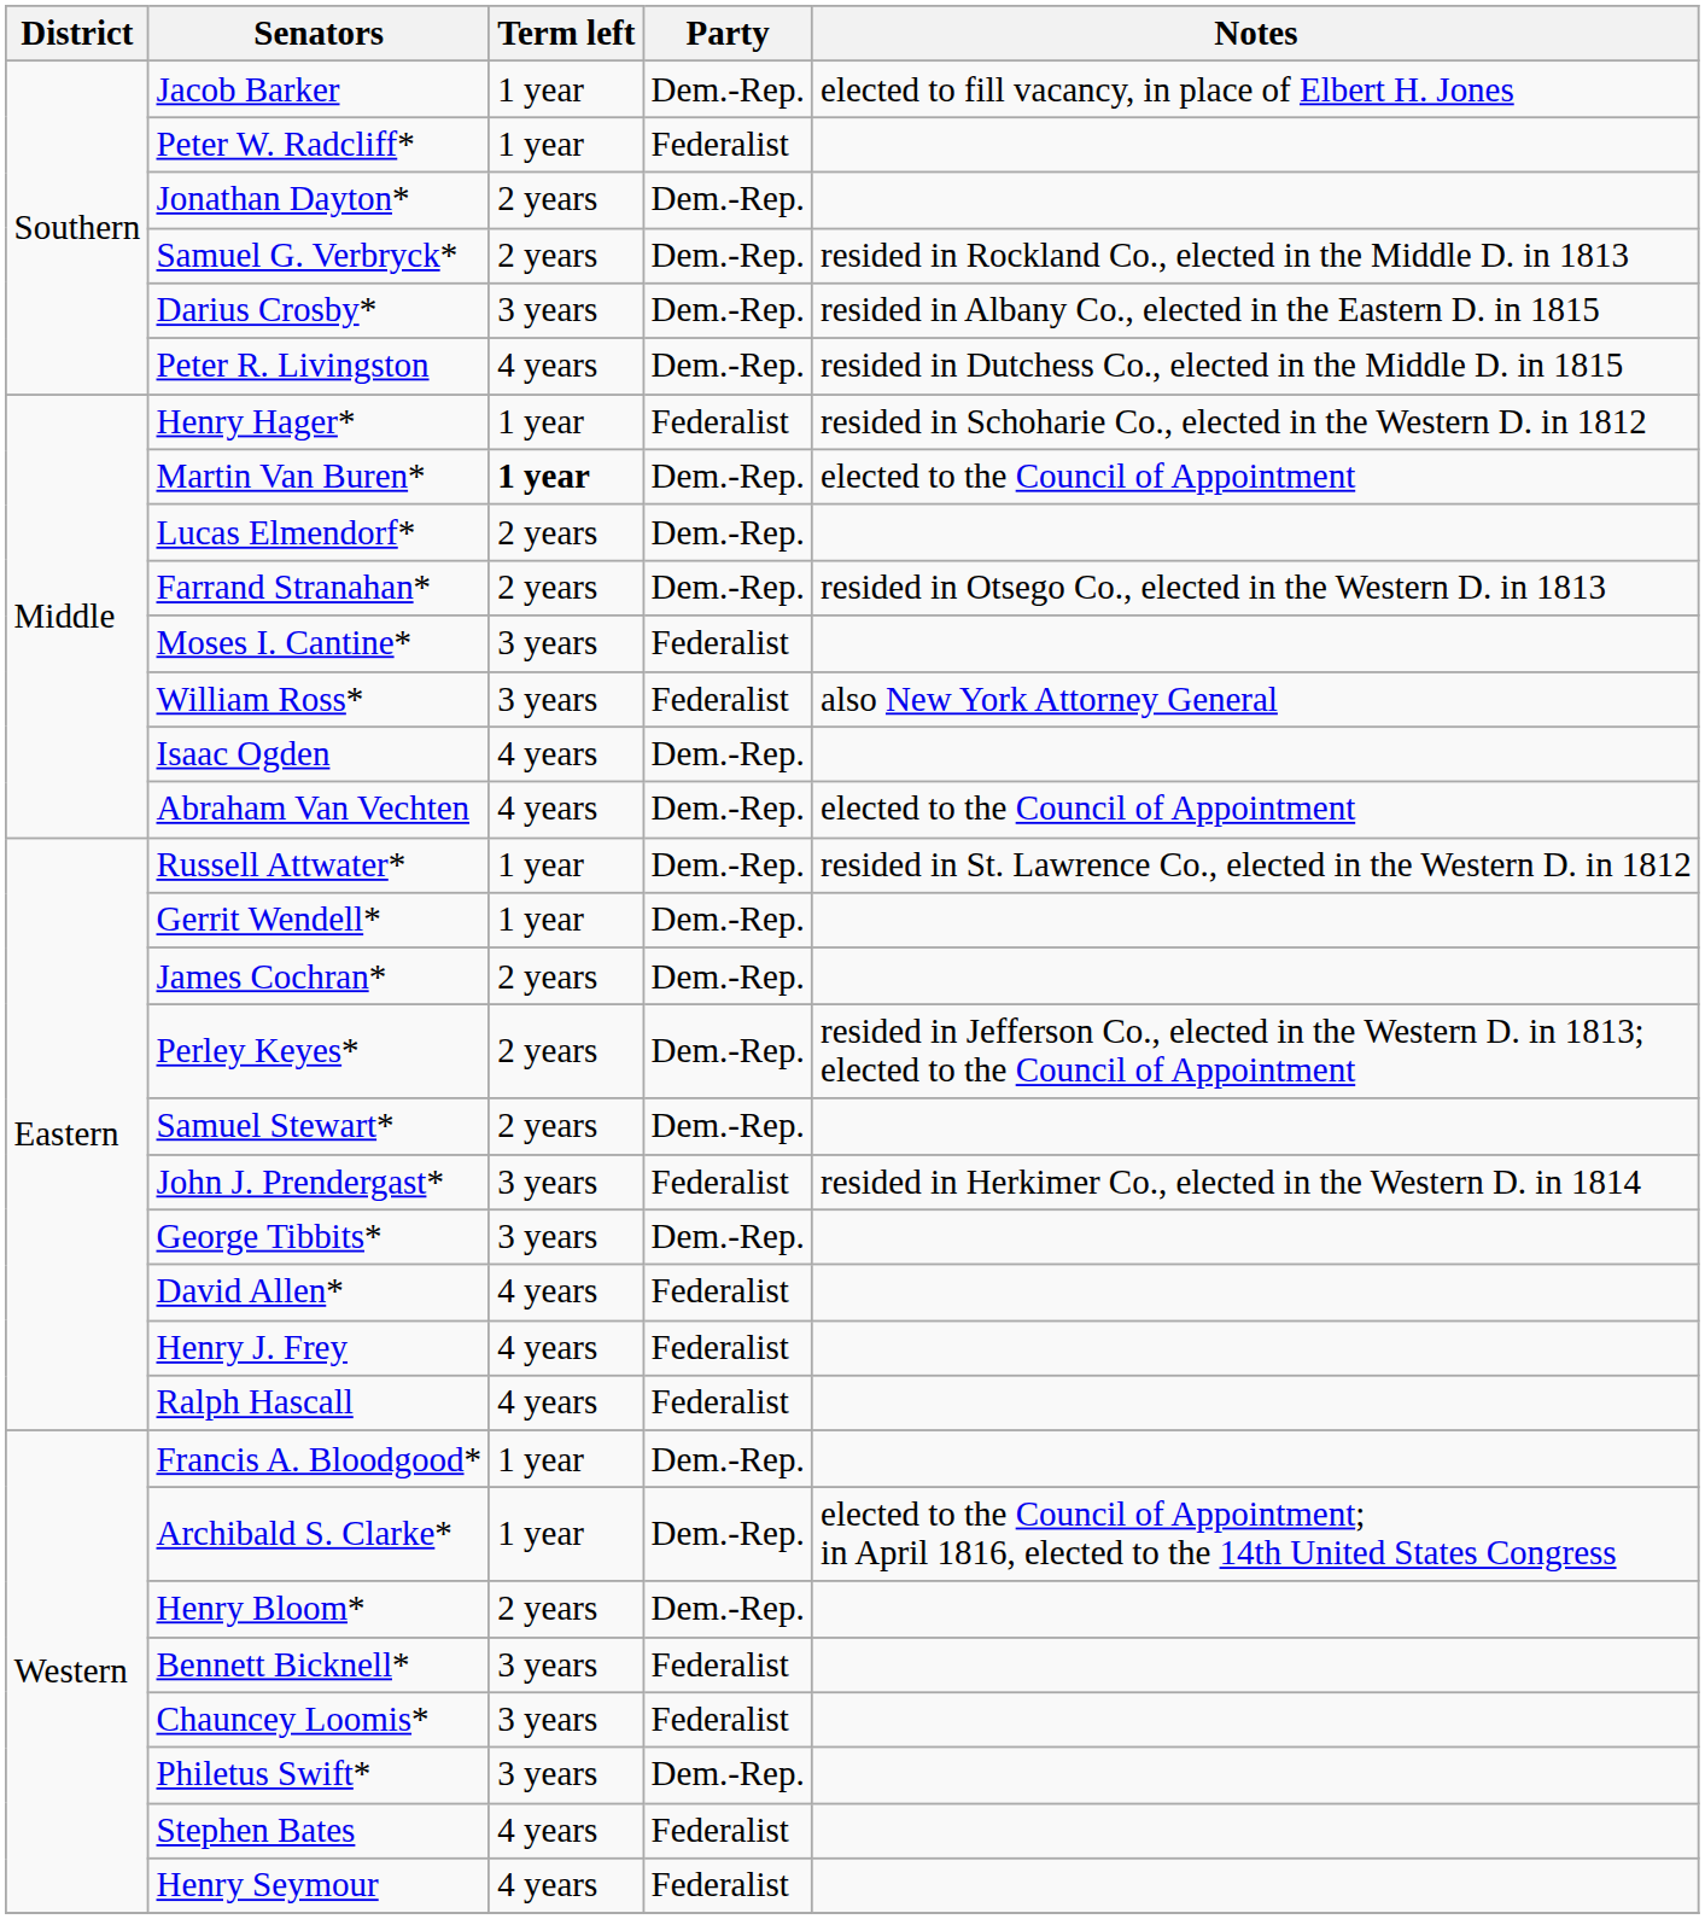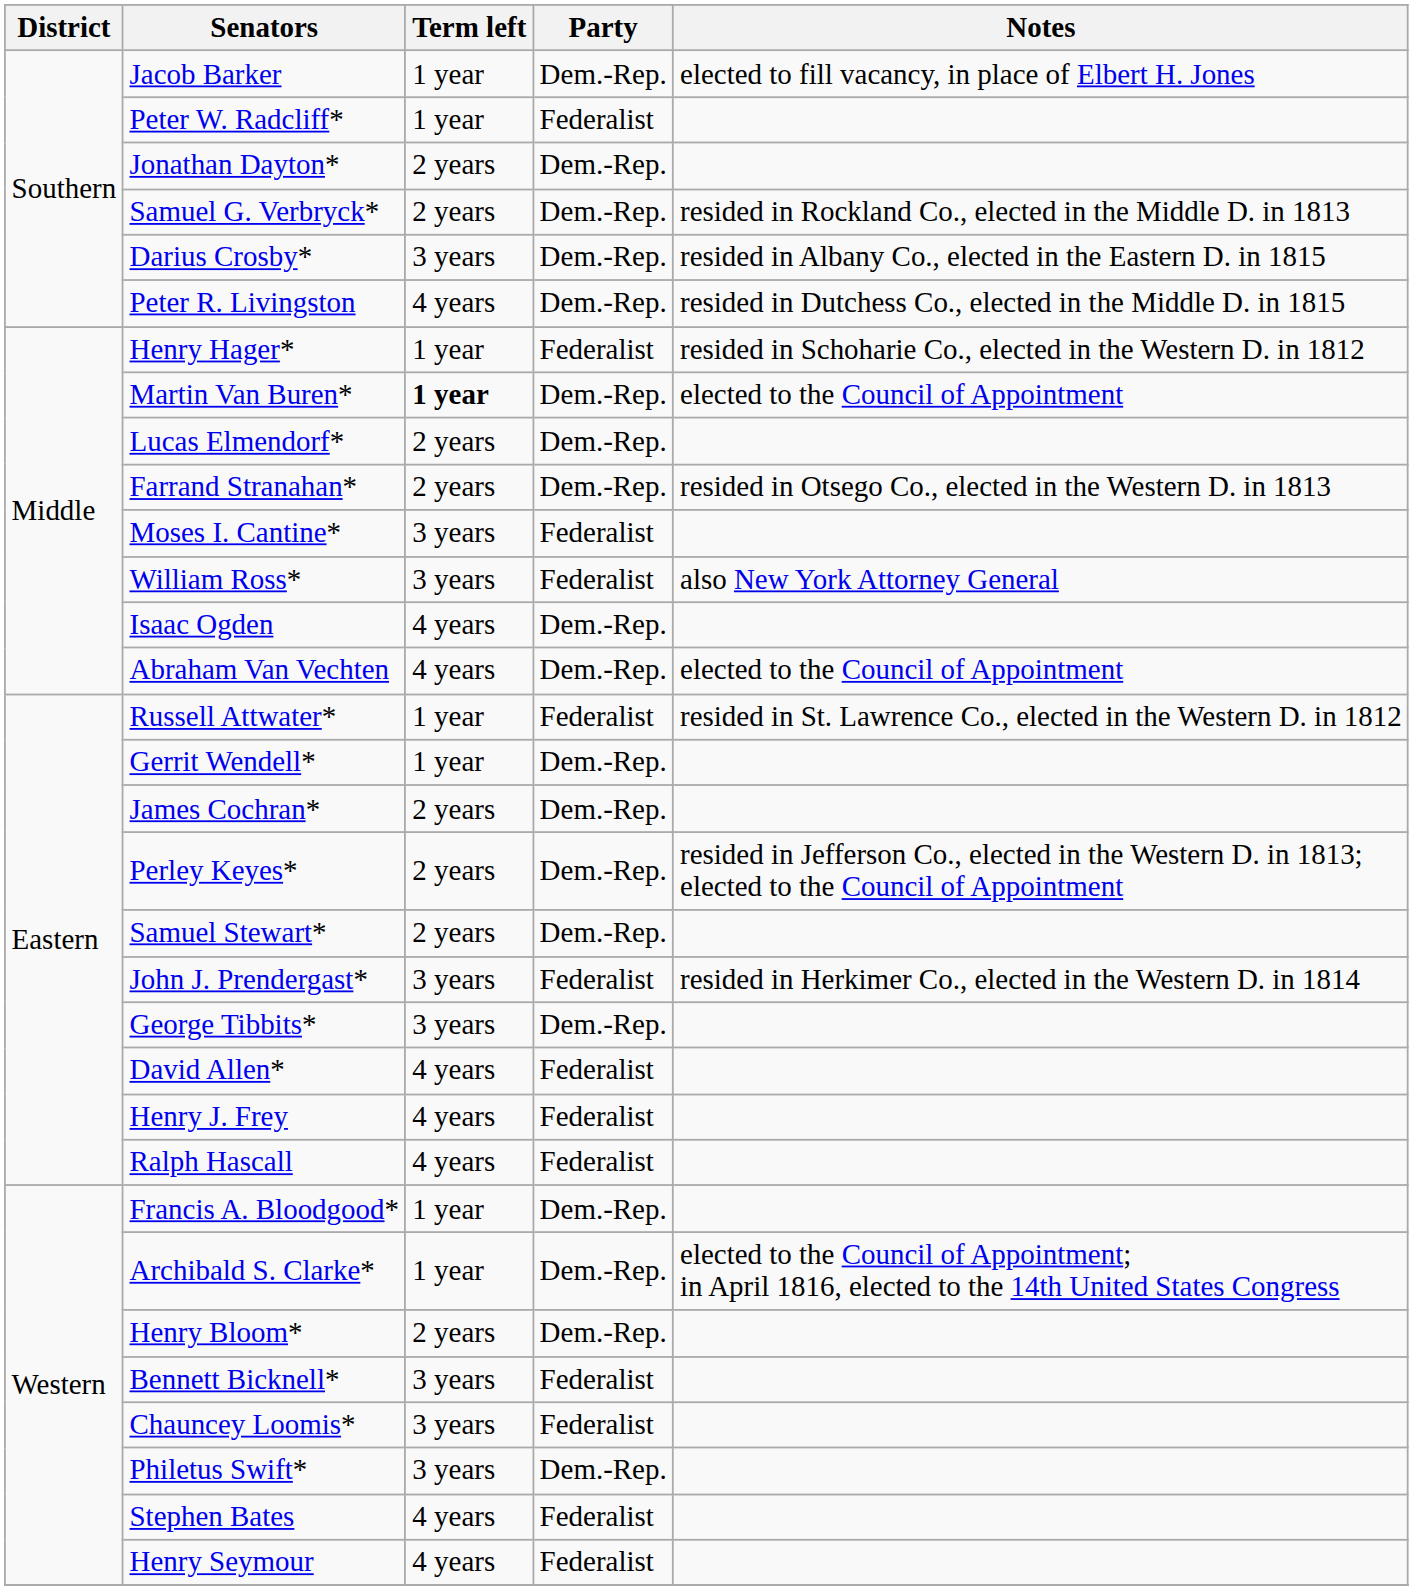 <table class=wikitable>
 <tr>
 <th>District</th>
 <th>Senators</th>
 <th>Term left</th>
 <th>Party</th>
 <th>Notes</th>
 </tr>
 <tr>
 <td rowspan="6">Southern</td>
 <td><a href='#'>Jacob Barker</a></td>
 <td>1 year</td>
 <td>Dem.-Rep.</td>
 <td>elected to fill vacancy, in place of <a href='#'>Elbert H. Jones</a></td>
 </tr>
 <tr>
 <td><a href='#'>Peter W. Radcliff</a>*</td>
 <td>1 year</td>
 <td>Federalist</td>
 <td></td>
 </tr>
 <tr>
 <td><a href='#'>Jonathan Dayton</a>*</td>
 <td>2 years</td>
 <td>Dem.-Rep.</td>
 <td></td>
 </tr>
 <tr>
 <td><a href='#'>Samuel G. Verbryck</a>*</td>
 <td>2 years</td>
 <td>Dem.-Rep.</td>
 <td>resided in Rockland Co., elected in the Middle D. in 1813</td>
 </tr>
 <tr>
 <td><a href='#'>Darius Crosby</a>*</td>
 <td>3 years</td>
 <td>Dem.-Rep.</td>
 <td>resided in Albany Co., elected in the Eastern D. in 1815</td>
 </tr>
 <tr>
 <td><a href='#'>Peter R. Livingston</a></td>
 <td>4 years</td>
 <td>Dem.-Rep.</td>
 <td>resided in Dutchess Co., elected in the Middle D. in 1815</td>
 </tr>
 <tr>
 <td rowspan="8">Middle</td>
 <td><a href='#'>Henry Hager</a>*</td>
 <td>1 year</td>
 <td>Federalist</td>
 <td>resided in Schoharie Co., elected in the Western D. in 1812</td>
 </tr>
 <tr>
 <td><a href='#'>Martin Van Buren</a>*</td>
 <td><strong>1 year</strong></td>
 <td>Dem.-Rep.</td>
 <td>elected to the <a href='#'>Council of Appointment</a></td>
 </tr>
 <tr>
 <td><a href='#'>Lucas Elmendorf</a>*</td>
 <td>2 years</td>
 <td>Dem.-Rep.</td>
 <td></td>
 </tr>
 <tr>
 <td><a href='#'>Farrand Stranahan</a>*</td>
 <td>2 years</td>
 <td>Dem.-Rep.</td>
 <td>resided in Otsego Co., elected in the Western D. in 1813</td>
 </tr>
 <tr>
 <td><a href='#'>Moses I. Cantine</a>*</td>
 <td>3 years</td>
 <td>Federalist</td>
 <td></td>
 </tr>
 <tr>
 <td><a href='#'>William Ross</a>*</td>
 <td>3 years</td>
 <td>Federalist</td>
 <td>also <a href='#'>New York Attorney General</a></td>
 </tr>
 <tr>
 <td><a href='#'>Isaac Ogden</a></td>
 <td>4 years</td>
 <td>Dem.-Rep.</td>
 <td></td>
 </tr>
 <tr>
 <td><a href='#'>Abraham Van Vechten</a></td>
 <td>4 years</td>
 <td>Dem.-Rep.</td>
 <td>elected to the <a href='#'>Council of Appointment</a></td>
 </tr>
 <tr>
 <td rowspan="10">Eastern</td>
 <td><a href='#'>Russell Attwater</a>*</td>
 <td>1 year</td>
-<td>Dem.-Rep.</td>
+<td>Federalist</td>
 <td>resided in St. Lawrence Co., elected in the Western D. in 1812</td>
 </tr>
 <tr>
 <td><a href='#'>Gerrit Wendell</a>*</td>
 <td>1 year</td>
 <td>Dem.-Rep.</td>
 <td></td>
 </tr>
 <tr>
 <td><a href='#'>James Cochran</a>*</td>
 <td>2 years</td>
 <td>Dem.-Rep.</td>
 <td></td>
 </tr>
 <tr>
 <td><a href='#'>Perley Keyes</a>*</td>
 <td>2 years</td>
 <td>Dem.-Rep.</td>
 <td>resided in Jefferson Co., elected in the Western D. in 1813; <br>elected to the <a href='#'>Council of Appointment</a></td>
 </tr>
 <tr>
 <td><a href='#'>Samuel Stewart</a>*</td>
 <td>2 years</td>
 <td>Dem.-Rep.</td>
 <td></td>
 </tr>
 <tr>
 <td><a href='#'>John J. Prendergast</a>*</td>
 <td>3 years</td>
 <td>Federalist</td>
 <td>resided in Herkimer Co., elected in the Western D. in 1814</td>
 </tr>
 <tr>
 <td><a href='#'>George Tibbits</a>*</td>
 <td>3 years</td>
 <td>Dem.-Rep.</td>
 <td></td>
 </tr>
 <tr>
 <td><a href='#'>David Allen</a>*</td>
 <td>4 years</td>
 <td>Federalist</td>
 <td></td>
 </tr>
 <tr>
 <td><a href='#'>Henry J. Frey</a></td>
 <td>4 years</td>
 <td>Federalist</td>
 <td></td>
 </tr>
 <tr>
 <td><a href='#'>Ralph Hascall</a></td>
 <td>4 years</td>
 <td>Federalist</td>
 <td></td>
 </tr>
 <tr>
 <td rowspan="8">Western</td>
 <td><a href='#'>Francis A. Bloodgood</a>*</td>
 <td>1 year</td>
 <td>Dem.-Rep.</td>
 <td></td>
 </tr>
 <tr>
 <td><a href='#'>Archibald S. Clarke</a>*</td>
 <td>1 year</td>
 <td>Dem.-Rep.</td>
 <td>elected to the <a href='#'>Council of Appointment</a>; <br>in April 1816, elected to the <a href='#'>14th United States Congress</a></td>
 </tr>
 <tr>
 <td><a href='#'>Henry Bloom</a>*</td>
 <td>2 years</td>
 <td>Dem.-Rep.</td>
 <td></td>
 </tr>
 <tr>
 <td><a href='#'>Bennett Bicknell</a>*</td>
 <td>3 years</td>
 <td>Federalist</td>
 <td></td>
 </tr>
 <tr>
 <td><a href='#'>Chauncey Loomis</a>*</td>
 <td>3 years</td>
 <td>Federalist</td>
 <td></td>
 </tr>
 <tr>
 <td><a href='#'>Philetus Swift</a>*</td>
 <td>3 years</td>
 <td>Dem.-Rep.</td>
 <td></td>
 </tr>
 <tr>
 <td><a href='#'>Stephen Bates</a></td>
 <td>4 years</td>
 <td>Federalist</td>
 <td></td>
 </tr>
 <tr>
 <td><a href='#'>Henry Seymour</a></td>
 <td>4 years</td>
 <td>Federalist</td>
 <td></td>
 </tr>
 <tr>
 </tr>
 </table>
